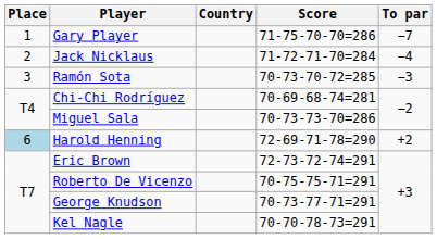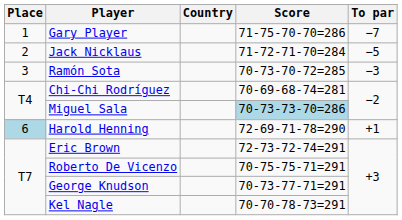 <table class="wikitable" style="font-size:95%;">
 <tr>
 <th>Place</th>
 <th>Player</th>
 <th>Country</th>
 <th>Score</th>
 <th>To par</th>
 </tr>
 <tr>
 <td align=center>1</td>
 <td><a href='#'>Gary Player</a></td>
 <td></td>
 <td>71-75-70-70=286</td>
 <td align=center>−7</td>
 </tr>
 <tr>
 <td align=center>2</td>
 <td><a href='#'>Jack Nicklaus</a></td>
 <td></td>
 <td>71-72-71-70=284</td>
-<td align=center>−4</td>
+<td align=center>−5</td>
 </tr>
 <tr>
 <td align=center>3</td>
 <td><a href='#'>Ramón Sota</a></td>
 <td></td>
 <td>70-73-70-72=285</td>
 <td align=center>−3</td>
 </tr>
 <tr>
 <td align=center rowspan=2>T4</td>
 <td><a href='#'>Chi-Chi Rodríguez</a></td>
 <td></td>
 <td>70-69-68-74=281</td>
 <td align=center rowspan=2>−2</td>
 </tr>
 <tr>
 <td><a href='#'>Miguel Sala</a></td>
 <td></td>
-<td>70-73-73-70=286</td>
+<td style="background: lightblue;">70-73-73-70=286</td>
 </tr>
 <tr>
 <td align=center style="background: lightblue;">6</td>
 <td><a href='#'>Harold Henning</a></td>
 <td></td>
 <td>72-69-71-78=290</td>
-<td align="center">+2</td>
+<td align="center">+1</td>
 </tr>
 <tr>
 <td rowspan="4" align="center">T7</td>
 <td><a href='#'>Eric Brown</a></td>
 <td></td>
 <td>72-73-72-74=291</td>
 <td rowspan="4" align="center">+3</td>
 </tr>
 <tr>
 <td><a href='#'>Roberto De Vicenzo</a></td>
 <td></td>
 <td>70-75-75-71=291</td>
 </tr>
 <tr>
 <td><a href='#'>George Knudson</a></td>
 <td></td>
 <td>70-73-77-71=291</td>
 </tr>
 <tr>
 <td><a href='#'>Kel Nagle</a></td>
 <td></td>
 <td>70-70-78-73=291</td>
 </tr>
 </table>
